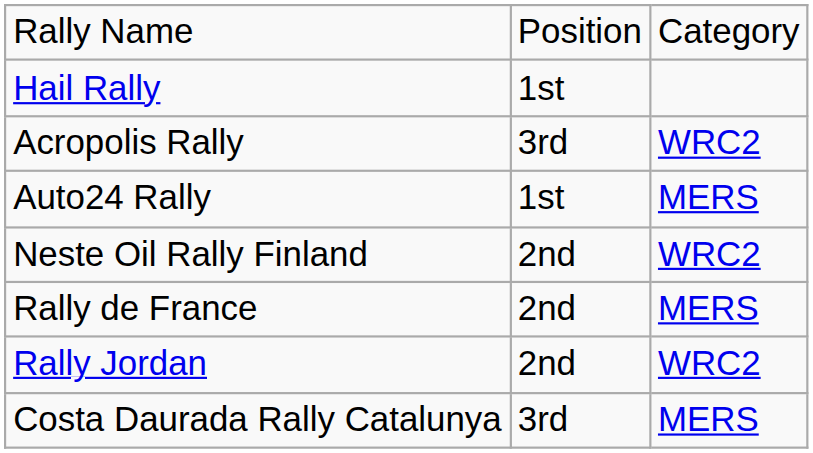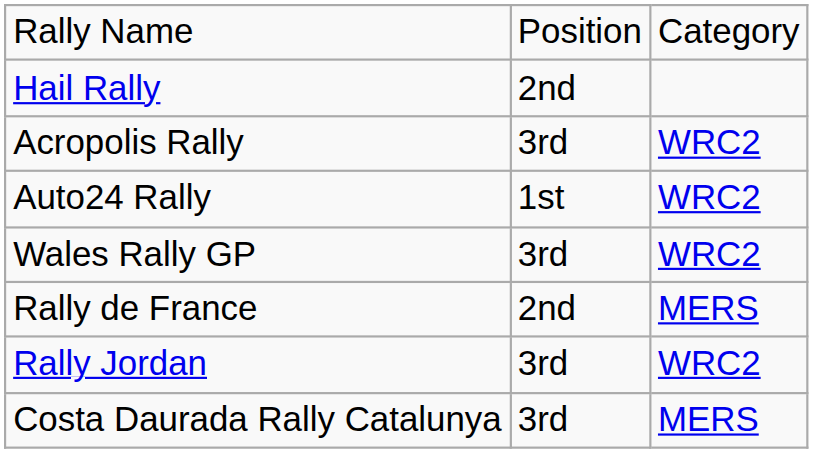 <table class="wikitable">
 <tr>
 <td>Rally Name</td>
 <td>Position</td>
 <td>Category</td>
 </tr>
 <tr>
 <td><a href='#'>Hail Rally</a> </td>
-<td>1st</td>
+<td>2nd</td>
 <td></td>
 </tr>
 <tr>
 <td>Acropolis Rally </td>
 <td>3rd</td>
 <td><a href='#'>WRC2</a></td>
 </tr>
 <tr>
 <td>Auto24 Rally </td>
 <td>1st</td>
-<td><a href='#'>MERS</a></td>
+<td><a href='#'>WRC2</a></td>
 </tr>
 <tr>
-<td>Neste Oil Rally Finland </td>
-<td>2nd</td>
+<td>Wales Rally GP</td>
+<td>3rd</td>
 <td><a href='#'>WRC2</a></td>
 </tr>
 <tr>
 <td>Rally de France </td>
 <td>2nd</td>
 <td><a href='#'>MERS</a></td>
 </tr>
 <tr>
 <td><a href='#'>Rally Jordan</a> </td>
-<td>2nd</td>
+<td>3rd</td>
 <td><a href='#'>WRC2</a></td>
 </tr>
 <tr>
 <td>Costa Daurada Rally Catalunya </td>
 <td>3rd</td>
 <td><a href='#'>MERS</a></td>
 </tr>
 </table>
